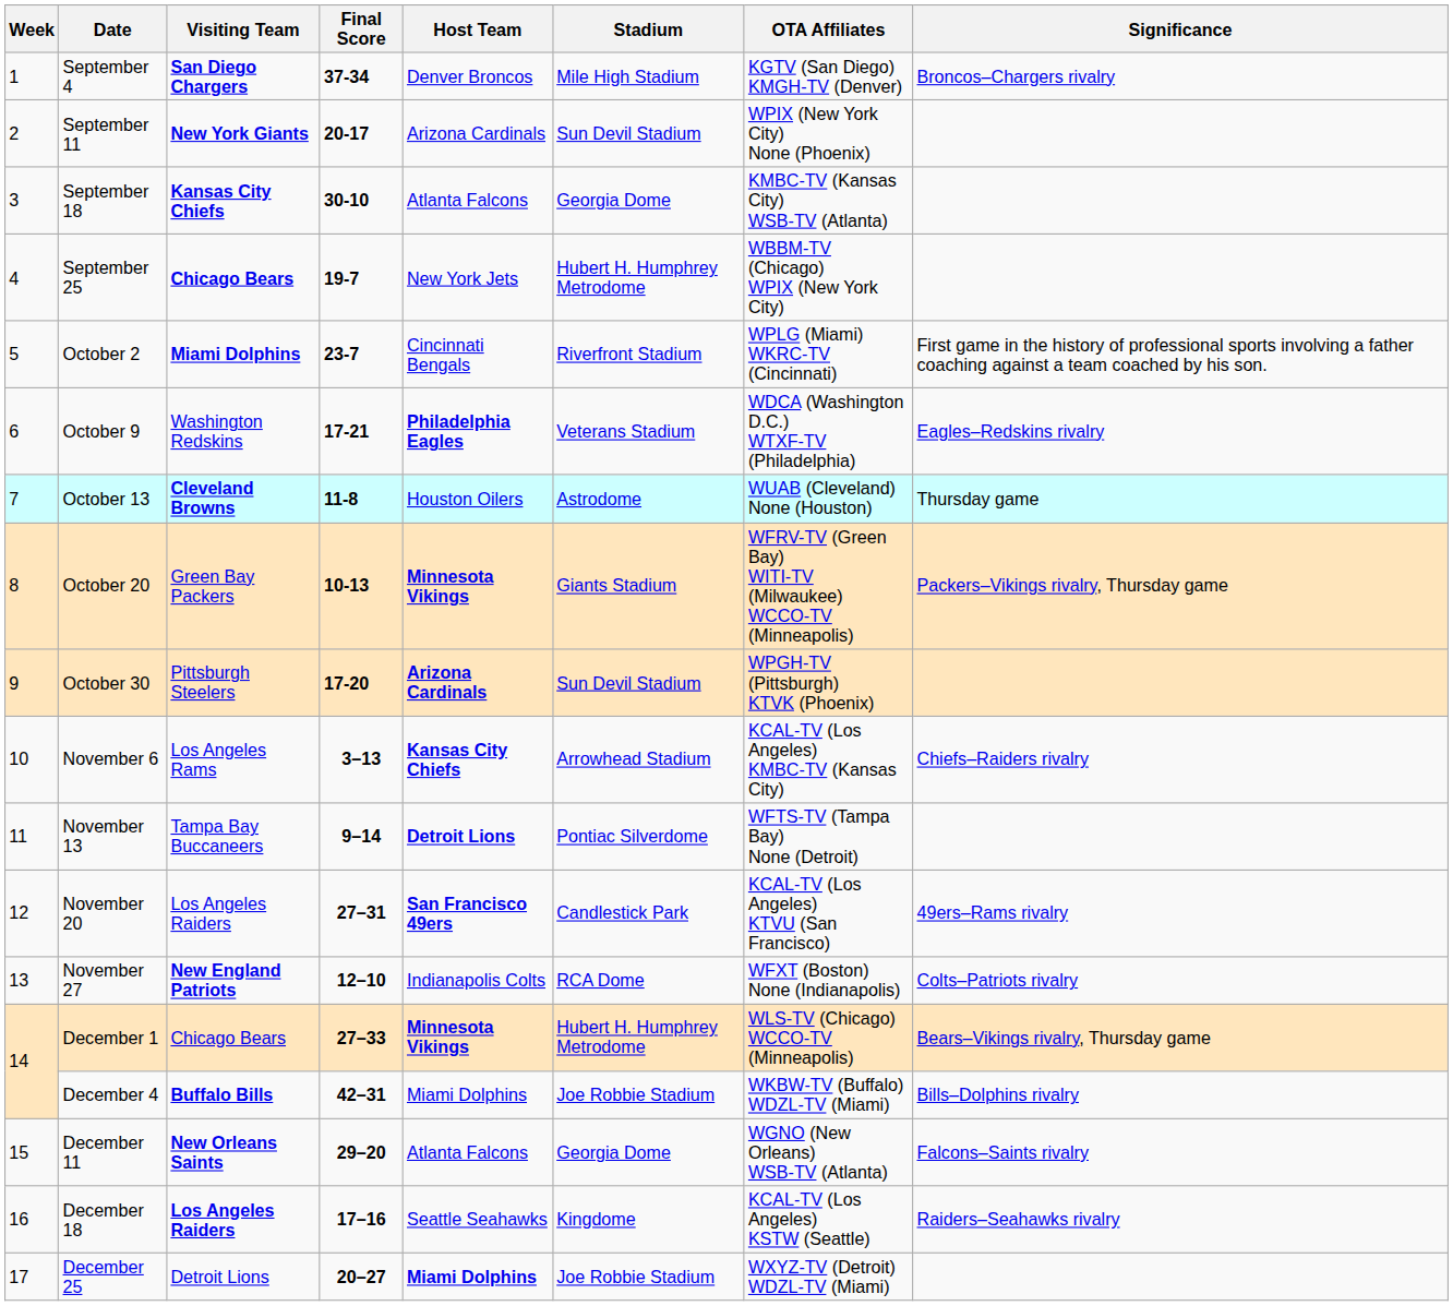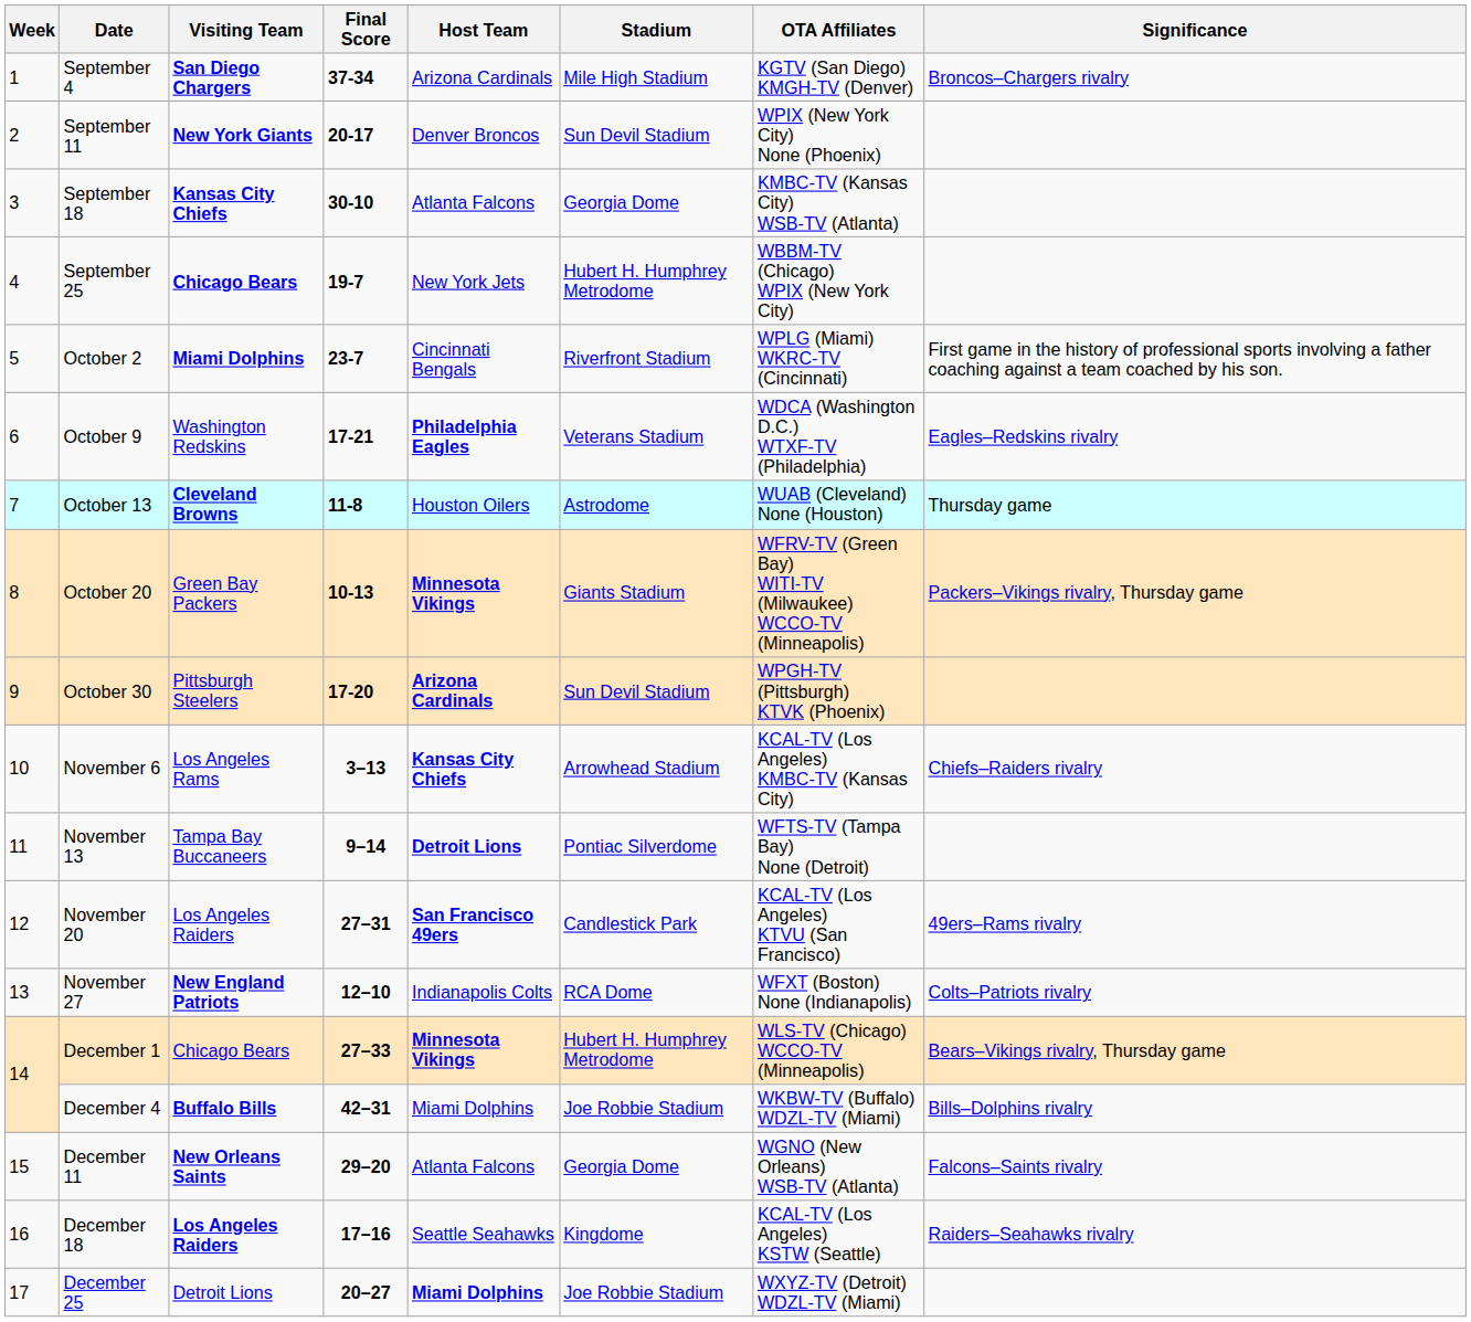 <table class="wikitable" style="font-size: 95%;">
 <tr>
 <th>Week</th>
 <th>Date</th>
 <th>Visiting Team</th>
 <th>Final Score</th>
 <th>Host Team</th>
 <th>Stadium</th>
 <th>OTA Affiliates</th>
 <th>Significance</th>
 </tr>
 <tr>
 <td>1</td>
 <td>September 4</td>
 <td><strong><a href='#'>San Diego Chargers</a></strong></td>
 <td><strong>37-34</strong></td>
-<td><a href='#'>Denver Broncos</a></td>
+<td><a href='#'>Arizona Cardinals</a></td>
 <td><a href='#'>Mile High Stadium</a></td>
 <td><a href='#'>KGTV</a> (San Diego)<br><a href='#'>KMGH-TV</a> (Denver)</td>
 <td><a href='#'>Broncos–Chargers rivalry</a></td>
 </tr>
 <tr>
 <td>2</td>
 <td>September 11</td>
 <td><strong><a href='#'>New York Giants</a></strong></td>
 <td><strong>20-17</strong></td>
-<td><a href='#'>Arizona Cardinals</a></td>
+<td><a href='#'>Denver Broncos</a></td>
 <td><a href='#'>Sun Devil Stadium</a></td>
 <td><a href='#'>WPIX</a> (New York City)<br>None (Phoenix)</td>
 <td></td>
 </tr>
 <tr>
 <td>3</td>
 <td>September 18</td>
 <td><strong><a href='#'>Kansas City Chiefs</a></strong></td>
 <td><strong>30-10</strong></td>
 <td><a href='#'>Atlanta Falcons</a></td>
 <td><a href='#'>Georgia Dome</a></td>
 <td><a href='#'>KMBC-TV</a> (Kansas City)<br><a href='#'>WSB-TV</a> (Atlanta)</td>
 <td></td>
 </tr>
 <tr>
 <td>4</td>
 <td>September 25</td>
 <td><strong><a href='#'>Chicago Bears</a></strong></td>
 <td><strong>19-7</strong></td>
 <td><a href='#'>New York Jets</a></td>
 <td><a href='#'>Hubert H. Humphrey Metrodome</a></td>
 <td><a href='#'>WBBM-TV</a> (Chicago)<br><a href='#'>WPIX</a> (New York City)</td>
 <td></td>
 </tr>
 <tr>
 <td>5</td>
 <td>October 2</td>
 <td><strong><a href='#'>Miami Dolphins</a></strong></td>
 <td><strong>23-7</strong></td>
 <td><a href='#'>Cincinnati Bengals</a></td>
 <td><a href='#'>Riverfront Stadium</a></td>
 <td><a href='#'>WPLG</a> (Miami)<br><a href='#'>WKRC-TV</a> (Cincinnati)</td>
 <td>First game in the history of professional sports involving a father coaching against a team coached by his son.</td>
 </tr>
 <tr>
 <td>6</td>
 <td>October 9</td>
 <td><a href='#'>Washington Redskins</a></td>
 <td><strong>17-21</strong></td>
 <td><strong><a href='#'>Philadelphia Eagles</a></strong></td>
 <td><a href='#'>Veterans Stadium</a></td>
 <td><a href='#'>WDCA</a> (Washington D.C.)<br><a href='#'>WTXF-TV</a> (Philadelphia)</td>
 <td><a href='#'>Eagles–Redskins rivalry</a></td>
 </tr>
 <tr bgcolor="#ccffff">
 <td>7</td>
 <td>October 13</td>
 <td><strong><a href='#'>Cleveland Browns</a></strong></td>
 <td><strong>11-8</strong></td>
 <td><a href='#'>Houston Oilers</a></td>
 <td><a href='#'>Astrodome</a></td>
 <td><a href='#'>WUAB</a> (Cleveland)<br>None (Houston)</td>
 <td>Thursday game</td>
 </tr>
 <tr bgcolor="#FFE6BD">
 <td>8</td>
 <td>October 20</td>
 <td><a href='#'>Green Bay Packers</a></td>
 <td><strong>10-13</strong></td>
 <td><strong><a href='#'>Minnesota Vikings</a></strong></td>
 <td><a href='#'>Giants Stadium</a></td>
 <td><a href='#'>WFRV-TV</a> (Green Bay)<br><a href='#'>WITI-TV</a> (Milwaukee)<br><a href='#'>WCCO-TV</a> (Minneapolis)</td>
 <td><a href='#'>Packers–Vikings rivalry</a>, Thursday game</td>
 </tr>
 <tr bgcolor="#FFE6BD">
 <td>9</td>
 <td>October 30</td>
 <td><a href='#'>Pittsburgh Steelers</a></td>
 <td><strong>17-20</strong></td>
 <td><strong><a href='#'>Arizona Cardinals</a></strong></td>
 <td><a href='#'>Sun Devil Stadium</a></td>
 <td><a href='#'>WPGH-TV</a> (Pittsburgh)<br><a href='#'>KTVK</a> (Phoenix)</td>
 <td></td>
 </tr>
 <tr>
 <td>10</td>
 <td>November 6</td>
 <td><a href='#'>Los Angeles Rams</a></td>
 <td align="center"><strong>3–13</strong></td>
 <td><strong><a href='#'>Kansas City Chiefs</a></strong></td>
 <td><a href='#'>Arrowhead Stadium</a></td>
 <td><a href='#'>KCAL-TV</a> (Los Angeles)<br><a href='#'>KMBC-TV</a> (Kansas City)</td>
 <td><a href='#'>Chiefs–Raiders rivalry</a></td>
 </tr>
 <tr>
 <td>11</td>
 <td>November 13</td>
 <td><a href='#'>Tampa Bay Buccaneers</a></td>
 <td align="center"><strong>9–14</strong></td>
 <td><strong><a href='#'>Detroit Lions</a></strong></td>
 <td><a href='#'>Pontiac Silverdome</a></td>
 <td><a href='#'>WFTS-TV</a> (Tampa Bay)<br>None (Detroit)</td>
 <td></td>
 </tr>
 <tr>
 <td>12</td>
 <td>November 20</td>
 <td><a href='#'>Los Angeles Raiders</a></td>
 <td align="center"><strong>27–31</strong></td>
 <td><strong><a href='#'>San Francisco 49ers</a></strong></td>
 <td><a href='#'>Candlestick Park</a></td>
 <td><a href='#'>KCAL-TV</a> (Los Angeles)<br><a href='#'>KTVU</a> (San Francisco)</td>
 <td><a href='#'>49ers–Rams rivalry</a></td>
 </tr>
 <tr>
 <td>13</td>
 <td>November 27</td>
 <td><strong><a href='#'>New England Patriots</a></strong></td>
 <td align="center"><strong>12–10</strong></td>
 <td><a href='#'>Indianapolis Colts</a></td>
 <td><a href='#'>RCA Dome</a></td>
 <td><a href='#'>WFXT</a> (Boston)<br>None (Indianapolis)</td>
 <td><a href='#'>Colts–Patriots rivalry</a></td>
 </tr>
 <tr bgcolor="#FFE6BD">
 <td rowspan="2">14</td>
 <td>December 1</td>
 <td><a href='#'>Chicago Bears</a></td>
 <td align="center"><strong>27–33</strong></td>
 <td><strong><a href='#'>Minnesota Vikings</a></strong></td>
 <td><a href='#'>Hubert H. Humphrey Metrodome</a></td>
 <td><a href='#'>WLS-TV</a> (Chicago)<br><a href='#'>WCCO-TV</a> (Minneapolis)</td>
 <td><a href='#'>Bears–Vikings rivalry</a>, Thursday game</td>
 </tr>
 <tr>
 <td>December 4</td>
 <td><strong><a href='#'>Buffalo Bills</a></strong></td>
 <td align="center"><strong>42–31</strong></td>
 <td><a href='#'>Miami Dolphins</a></td>
 <td><a href='#'>Joe Robbie Stadium</a></td>
 <td><a href='#'>WKBW-TV</a> (Buffalo)<br><a href='#'>WDZL-TV</a> (Miami)</td>
 <td><a href='#'>Bills–Dolphins rivalry</a></td>
 </tr>
 <tr>
 <td>15</td>
 <td>December 11</td>
 <td><strong><a href='#'>New Orleans Saints</a></strong></td>
 <td align="center"><strong>29–20</strong></td>
 <td><a href='#'>Atlanta Falcons</a></td>
 <td><a href='#'>Georgia Dome</a></td>
 <td><a href='#'>WGNO</a> (New Orleans)<br><a href='#'>WSB-TV</a> (Atlanta)</td>
 <td><a href='#'>Falcons–Saints rivalry</a></td>
 </tr>
 <tr>
 <td>16</td>
 <td>December 18</td>
 <td><strong><a href='#'>Los Angeles Raiders</a></strong></td>
 <td align="center"><strong>17–16</strong></td>
 <td><a href='#'>Seattle Seahawks</a></td>
 <td><a href='#'>Kingdome</a></td>
 <td><a href='#'>KCAL-TV</a> (Los Angeles)<br><a href='#'>KSTW</a> (Seattle)</td>
 <td><a href='#'>Raiders–Seahawks rivalry</a></td>
 </tr>
 <tr>
 <td>17</td>
 <td><a href='#'>December 25</a></td>
 <td><a href='#'>Detroit Lions</a></td>
 <td align="center"><strong>20–27</strong></td>
 <td><strong><a href='#'>Miami Dolphins</a></strong></td>
 <td><a href='#'>Joe Robbie Stadium</a></td>
 <td><a href='#'>WXYZ-TV</a> (Detroit)<br><a href='#'>WDZL-TV</a> (Miami)</td>
 <td></td>
 </tr>
 </table>
